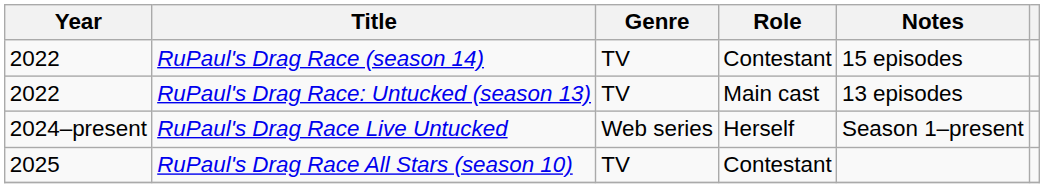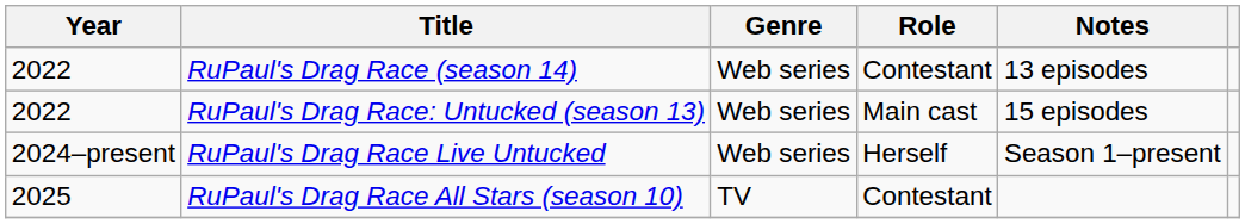 <table class="wikitable plainrowheaders sortable">
 <tr>
 <th scope="col">Year</th>
 <th scope="col">Title</th>
 <th scope="col">Genre</th>
 <th scope="col">Role</th>
 <th scope="col">Notes</th>
 <th style="text-align: center;" class="unsortable"></th>
 </tr>
 <tr>
 <td>2022</td>
 <td><em><a href='#'>RuPaul's Drag Race (season 14)</a></em></td>
-<td>TV</td>
+<td>Web series</td>
 <td>Contestant</td>
-<td>15 episodes</td>
+<td>13 episodes</td>
 <td></td>
 </tr>
 <tr>
 <td>2022</td>
 <td><em><a href='#'>RuPaul's Drag Race: Untucked (season 13)</a></em></td>
-<td>TV</td>
+<td>Web series</td>
 <td>Main cast</td>
-<td>13 episodes</td>
+<td>15 episodes</td>
 <td></td>
 </tr>
 <tr>
 <td>2024–present</td>
 <td><em><a href='#'>RuPaul's Drag Race Live Untucked</a></em></td>
 <td>Web series</td>
 <td>Herself</td>
 <td>Season 1–present</td>
 <td></td>
 </tr>
 <tr>
 <td>2025</td>
 <td><em><a href='#'>RuPaul's Drag Race All Stars (season 10)</a></em></td>
 <td>TV</td>
 <td>Contestant</td>
 <td></td>
 <td></td>
 </tr>
 <tr>
 </tr>
 </table>
